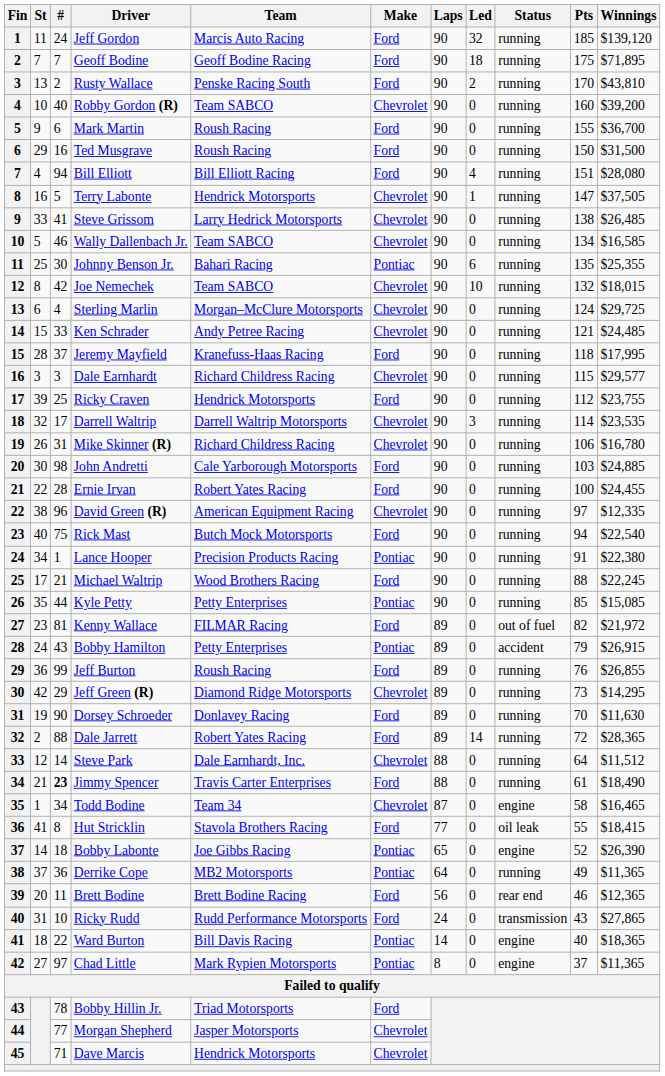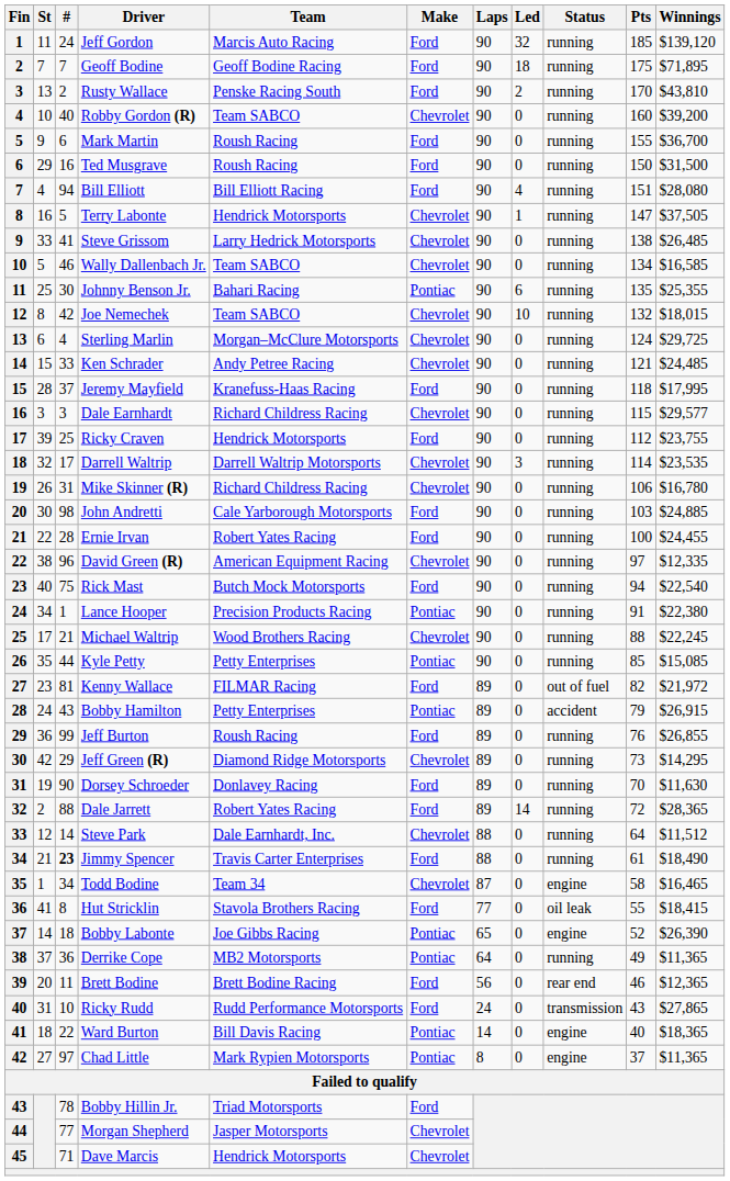 <table class="wikitable" style="font-size:95%">
 <tr>
 <th>Fin</th>
 <th>St</th>
 <th>#</th>
 <th>Driver</th>
 <th>Team</th>
 <th>Make</th>
 <th>Laps</th>
 <th>Led</th>
 <th>Status</th>
 <th>Pts</th>
 <th>Winnings</th>
 </tr>
 <tr>
 <th>1</th>
 <td>11</td>
 <td>24</td>
 <td><a href='#'>Jeff Gordon</a></td>
 <td><a href='#'>Marcis Auto Racing</a></td>
 <td><a href='#'>Ford</a></td>
 <td>90</td>
 <td>32</td>
 <td>running</td>
 <td>185</td>
 <td>$139,120</td>
 </tr>
 <tr>
 <th>2</th>
 <td>7</td>
 <td>7</td>
 <td><a href='#'>Geoff Bodine</a></td>
 <td><a href='#'>Geoff Bodine Racing</a></td>
 <td><a href='#'>Ford</a></td>
 <td>90</td>
 <td>18</td>
 <td>running</td>
 <td>175</td>
 <td>$71,895</td>
 </tr>
 <tr>
 <th>3</th>
 <td>13</td>
 <td>2</td>
 <td><a href='#'>Rusty Wallace</a></td>
 <td><a href='#'>Penske Racing South</a></td>
 <td><a href='#'>Ford</a></td>
 <td>90</td>
 <td>2</td>
 <td>running</td>
 <td>170</td>
 <td>$43,810</td>
 </tr>
 <tr>
 <th>4</th>
 <td>10</td>
 <td>40</td>
 <td><a href='#'>Robby Gordon</a> <strong>(R)</strong></td>
 <td><a href='#'>Team SABCO</a></td>
 <td><a href='#'>Chevrolet</a></td>
 <td>90</td>
 <td>0</td>
 <td>running</td>
 <td>160</td>
 <td>$39,200</td>
 </tr>
 <tr>
 <th>5</th>
 <td>9</td>
 <td>6</td>
 <td><a href='#'>Mark Martin</a></td>
 <td><a href='#'>Roush Racing</a></td>
 <td><a href='#'>Ford</a></td>
 <td>90</td>
 <td>0</td>
 <td>running</td>
 <td>155</td>
 <td>$36,700</td>
 </tr>
 <tr>
 <th>6</th>
 <td>29</td>
 <td>16</td>
 <td><a href='#'>Ted Musgrave</a></td>
 <td><a href='#'>Roush Racing</a></td>
 <td><a href='#'>Ford</a></td>
 <td>90</td>
 <td>0</td>
 <td>running</td>
 <td>150</td>
 <td>$31,500</td>
 </tr>
 <tr>
 <th>7</th>
 <td>4</td>
 <td>94</td>
 <td><a href='#'>Bill Elliott</a></td>
 <td><a href='#'>Bill Elliott Racing</a></td>
 <td><a href='#'>Ford</a></td>
 <td>90</td>
 <td>4</td>
 <td>running</td>
 <td>151</td>
 <td>$28,080</td>
 </tr>
 <tr>
 <th>8</th>
 <td>16</td>
 <td>5</td>
 <td><a href='#'>Terry Labonte</a></td>
 <td><a href='#'>Hendrick Motorsports</a></td>
 <td><a href='#'>Chevrolet</a></td>
 <td>90</td>
 <td>1</td>
 <td>running</td>
 <td>147</td>
 <td>$37,505</td>
 </tr>
 <tr>
 <th>9</th>
 <td>33</td>
 <td>41</td>
 <td><a href='#'>Steve Grissom</a></td>
 <td><a href='#'>Larry Hedrick Motorsports</a></td>
 <td><a href='#'>Chevrolet</a></td>
 <td>90</td>
 <td>0</td>
 <td>running</td>
 <td>138</td>
 <td>$26,485</td>
 </tr>
 <tr>
 <th>10</th>
 <td>5</td>
 <td>46</td>
 <td><a href='#'>Wally Dallenbach Jr.</a></td>
 <td><a href='#'>Team SABCO</a></td>
 <td><a href='#'>Chevrolet</a></td>
 <td>90</td>
 <td>0</td>
 <td>running</td>
 <td>134</td>
 <td>$16,585</td>
 </tr>
 <tr>
 <th>11</th>
 <td>25</td>
 <td>30</td>
 <td><a href='#'>Johnny Benson Jr.</a></td>
 <td><a href='#'>Bahari Racing</a></td>
 <td><a href='#'>Pontiac</a></td>
 <td>90</td>
 <td>6</td>
 <td>running</td>
 <td>135</td>
 <td>$25,355</td>
 </tr>
 <tr>
 <th>12</th>
 <td>8</td>
 <td>42</td>
 <td><a href='#'>Joe Nemechek</a></td>
 <td><a href='#'>Team SABCO</a></td>
 <td><a href='#'>Chevrolet</a></td>
 <td>90</td>
 <td>10</td>
 <td>running</td>
 <td>132</td>
 <td>$18,015</td>
 </tr>
 <tr>
 <th>13</th>
 <td>6</td>
 <td>4</td>
 <td><a href='#'>Sterling Marlin</a></td>
 <td><a href='#'>Morgan–McClure Motorsports</a></td>
 <td><a href='#'>Chevrolet</a></td>
 <td>90</td>
 <td>0</td>
 <td>running</td>
 <td>124</td>
 <td>$29,725</td>
 </tr>
 <tr>
 <th>14</th>
 <td>15</td>
 <td>33</td>
 <td><a href='#'>Ken Schrader</a></td>
 <td><a href='#'>Andy Petree Racing</a></td>
 <td><a href='#'>Chevrolet</a></td>
 <td>90</td>
 <td>0</td>
 <td>running</td>
 <td>121</td>
 <td>$24,485</td>
 </tr>
 <tr>
 <th>15</th>
 <td>28</td>
 <td>37</td>
 <td><a href='#'>Jeremy Mayfield</a></td>
 <td><a href='#'>Kranefuss-Haas Racing</a></td>
 <td><a href='#'>Ford</a></td>
 <td>90</td>
 <td>0</td>
 <td>running</td>
 <td>118</td>
 <td>$17,995</td>
 </tr>
 <tr>
 <th>16</th>
 <td>3</td>
 <td>3</td>
 <td><a href='#'>Dale Earnhardt</a></td>
 <td><a href='#'>Richard Childress Racing</a></td>
 <td><a href='#'>Chevrolet</a></td>
 <td>90</td>
 <td>0</td>
 <td>running</td>
 <td>115</td>
 <td>$29,577</td>
 </tr>
 <tr>
 <th>17</th>
 <td>39</td>
 <td>25</td>
 <td><a href='#'>Ricky Craven</a></td>
 <td><a href='#'>Hendrick Motorsports</a></td>
 <td><a href='#'>Ford</a></td>
 <td>90</td>
 <td>0</td>
 <td>running</td>
 <td>112</td>
 <td>$23,755</td>
 </tr>
 <tr>
 <th>18</th>
 <td>32</td>
 <td>17</td>
 <td><a href='#'>Darrell Waltrip</a></td>
 <td><a href='#'>Darrell Waltrip Motorsports</a></td>
 <td><a href='#'>Chevrolet</a></td>
 <td>90</td>
 <td>3</td>
 <td>running</td>
 <td>114</td>
 <td>$23,535</td>
 </tr>
 <tr>
 <th>19</th>
 <td>26</td>
 <td>31</td>
 <td><a href='#'>Mike Skinner</a> <strong>(R)</strong></td>
 <td><a href='#'>Richard Childress Racing</a></td>
 <td><a href='#'>Chevrolet</a></td>
 <td>90</td>
 <td>0</td>
 <td>running</td>
 <td>106</td>
 <td>$16,780</td>
 </tr>
 <tr>
 <th>20</th>
 <td>30</td>
 <td>98</td>
 <td><a href='#'>John Andretti</a></td>
 <td><a href='#'>Cale Yarborough Motorsports</a></td>
 <td><a href='#'>Ford</a></td>
 <td>90</td>
 <td>0</td>
 <td>running</td>
 <td>103</td>
 <td>$24,885</td>
 </tr>
 <tr>
 <th>21</th>
 <td>22</td>
 <td>28</td>
 <td><a href='#'>Ernie Irvan</a></td>
 <td><a href='#'>Robert Yates Racing</a></td>
 <td><a href='#'>Ford</a></td>
 <td>90</td>
 <td>0</td>
 <td>running</td>
 <td>100</td>
 <td>$24,455</td>
 </tr>
 <tr>
 <th>22</th>
 <td>38</td>
 <td>96</td>
 <td><a href='#'>David Green</a> <strong>(R)</strong></td>
 <td><a href='#'>American Equipment Racing</a></td>
 <td><a href='#'>Chevrolet</a></td>
 <td>90</td>
 <td>0</td>
 <td>running</td>
 <td>97</td>
 <td>$12,335</td>
 </tr>
 <tr>
 <th>23</th>
 <td>40</td>
 <td>75</td>
 <td><a href='#'>Rick Mast</a></td>
 <td><a href='#'>Butch Mock Motorsports</a></td>
 <td><a href='#'>Ford</a></td>
 <td>90</td>
 <td>0</td>
 <td>running</td>
 <td>94</td>
 <td>$22,540</td>
 </tr>
 <tr>
 <th>24</th>
 <td>34</td>
 <td>1</td>
 <td><a href='#'>Lance Hooper</a></td>
 <td><a href='#'>Precision Products Racing</a></td>
 <td><a href='#'>Pontiac</a></td>
 <td>90</td>
 <td>0</td>
 <td>running</td>
 <td>91</td>
 <td>$22,380</td>
 </tr>
 <tr>
 <th>25</th>
 <td>17</td>
 <td>21</td>
 <td><a href='#'>Michael Waltrip</a></td>
 <td><a href='#'>Wood Brothers Racing</a></td>
-<td><a href='#'>Ford</a></td>
+<td><a href='#'>Chevrolet</a></td>
 <td>90</td>
 <td>0</td>
 <td>running</td>
 <td>88</td>
 <td>$22,245</td>
 </tr>
 <tr>
 <th>26</th>
 <td>35</td>
 <td>44</td>
 <td><a href='#'>Kyle Petty</a></td>
 <td><a href='#'>Petty Enterprises</a></td>
 <td><a href='#'>Pontiac</a></td>
 <td>90</td>
 <td>0</td>
 <td>running</td>
 <td>85</td>
 <td>$15,085</td>
 </tr>
 <tr>
 <th>27</th>
 <td>23</td>
 <td>81</td>
 <td><a href='#'>Kenny Wallace</a></td>
 <td><a href='#'>FILMAR Racing</a></td>
 <td><a href='#'>Ford</a></td>
 <td>89</td>
 <td>0</td>
 <td>out of fuel</td>
 <td>82</td>
 <td>$21,972</td>
 </tr>
 <tr>
 <th>28</th>
 <td>24</td>
 <td>43</td>
 <td><a href='#'>Bobby Hamilton</a></td>
 <td><a href='#'>Petty Enterprises</a></td>
 <td><a href='#'>Pontiac</a></td>
 <td>89</td>
 <td>0</td>
 <td>accident</td>
 <td>79</td>
 <td>$26,915</td>
 </tr>
 <tr>
 <th>29</th>
 <td>36</td>
 <td>99</td>
 <td><a href='#'>Jeff Burton</a></td>
 <td><a href='#'>Roush Racing</a></td>
 <td><a href='#'>Ford</a></td>
 <td>89</td>
 <td>0</td>
 <td>running</td>
 <td>76</td>
 <td>$26,855</td>
 </tr>
 <tr>
 <th>30</th>
 <td>42</td>
 <td>29</td>
 <td><a href='#'>Jeff Green</a> <strong>(R)</strong></td>
 <td><a href='#'>Diamond Ridge Motorsports</a></td>
 <td><a href='#'>Chevrolet</a></td>
 <td>89</td>
 <td>0</td>
 <td>running</td>
 <td>73</td>
 <td>$14,295</td>
 </tr>
 <tr>
 <th>31</th>
 <td>19</td>
 <td>90</td>
 <td><a href='#'>Dorsey Schroeder</a></td>
 <td><a href='#'>Donlavey Racing</a></td>
 <td><a href='#'>Ford</a></td>
 <td>89</td>
 <td>0</td>
 <td>running</td>
 <td>70</td>
 <td>$11,630</td>
 </tr>
 <tr>
 <th>32</th>
 <td>2</td>
 <td>88</td>
 <td><a href='#'>Dale Jarrett</a></td>
 <td><a href='#'>Robert Yates Racing</a></td>
 <td><a href='#'>Ford</a></td>
 <td>89</td>
 <td>14</td>
 <td>running</td>
 <td>72</td>
 <td>$28,365</td>
 </tr>
 <tr>
 <th>33</th>
 <td>12</td>
 <td>14</td>
 <td><a href='#'>Steve Park</a></td>
 <td><a href='#'>Dale Earnhardt, Inc.</a></td>
 <td><a href='#'>Chevrolet</a></td>
 <td>88</td>
 <td>0</td>
 <td>running</td>
 <td>64</td>
 <td>$11,512</td>
 </tr>
 <tr>
 <th>34</th>
 <td>21</td>
 <td><strong>23</strong></td>
 <td><a href='#'>Jimmy Spencer</a></td>
 <td><a href='#'>Travis Carter Enterprises</a></td>
 <td><a href='#'>Ford</a></td>
 <td>88</td>
 <td>0</td>
 <td>running</td>
 <td>61</td>
 <td>$18,490</td>
 </tr>
 <tr>
 <th>35</th>
 <td>1</td>
 <td>34</td>
 <td><a href='#'>Todd Bodine</a></td>
 <td><a href='#'>Team 34</a></td>
 <td><a href='#'>Chevrolet</a></td>
 <td>87</td>
 <td>0</td>
 <td>engine</td>
 <td>58</td>
 <td>$16,465</td>
 </tr>
 <tr>
 <th>36</th>
 <td>41</td>
 <td>8</td>
 <td><a href='#'>Hut Stricklin</a></td>
 <td><a href='#'>Stavola Brothers Racing</a></td>
 <td><a href='#'>Ford</a></td>
 <td>77</td>
 <td>0</td>
 <td>oil leak</td>
 <td>55</td>
 <td>$18,415</td>
 </tr>
 <tr>
 <th>37</th>
 <td>14</td>
 <td>18</td>
 <td><a href='#'>Bobby Labonte</a></td>
 <td><a href='#'>Joe Gibbs Racing</a></td>
 <td><a href='#'>Pontiac</a></td>
 <td>65</td>
 <td>0</td>
 <td>engine</td>
 <td>52</td>
 <td>$26,390</td>
 </tr>
 <tr>
 <th>38</th>
 <td>37</td>
 <td>36</td>
 <td><a href='#'>Derrike Cope</a></td>
 <td><a href='#'>MB2 Motorsports</a></td>
 <td><a href='#'>Pontiac</a></td>
 <td>64</td>
 <td>0</td>
 <td>running</td>
 <td>49</td>
 <td>$11,365</td>
 </tr>
 <tr>
 <th>39</th>
 <td>20</td>
 <td>11</td>
 <td><a href='#'>Brett Bodine</a></td>
 <td><a href='#'>Brett Bodine Racing</a></td>
 <td><a href='#'>Ford</a></td>
 <td>56</td>
 <td>0</td>
 <td>rear end</td>
 <td>46</td>
 <td>$12,365</td>
 </tr>
 <tr>
 <th>40</th>
 <td>31</td>
 <td>10</td>
 <td><a href='#'>Ricky Rudd</a></td>
 <td><a href='#'>Rudd Performance Motorsports</a></td>
 <td><a href='#'>Ford</a></td>
 <td>24</td>
 <td>0</td>
 <td>transmission</td>
 <td>43</td>
 <td>$27,865</td>
 </tr>
 <tr>
 <th>41</th>
 <td>18</td>
 <td>22</td>
 <td><a href='#'>Ward Burton</a></td>
 <td><a href='#'>Bill Davis Racing</a></td>
 <td><a href='#'>Pontiac</a></td>
 <td>14</td>
 <td>0</td>
 <td>engine</td>
 <td>40</td>
 <td>$18,365</td>
 </tr>
 <tr>
 <th>42</th>
 <td>27</td>
 <td>97</td>
 <td><a href='#'>Chad Little</a></td>
 <td><a href='#'>Mark Rypien Motorsports</a></td>
 <td><a href='#'>Pontiac</a></td>
 <td>8</td>
 <td>0</td>
 <td>engine</td>
 <td>37</td>
 <td>$11,365</td>
 </tr>
 <tr>
 <th colspan="11">Failed to qualify</th>
 </tr>
 <tr>
 <th>43</th>
 <th rowspan="3"></th>
 <td>78</td>
 <td><a href='#'>Bobby Hillin Jr.</a></td>
 <td><a href='#'>Triad Motorsports</a></td>
 <td><a href='#'>Ford</a></td>
 <th colspan="5" rowspan="3"></th>
 </tr>
 <tr>
 <th>44</th>
 <td>77</td>
 <td><a href='#'>Morgan Shepherd</a></td>
 <td><a href='#'>Jasper Motorsports</a></td>
 <td><a href='#'>Chevrolet</a></td>
 </tr>
 <tr>
 <th>45</th>
 <td>71</td>
 <td><a href='#'>Dave Marcis</a></td>
 <td><a href='#'>Hendrick Motorsports</a></td>
 <td><a href='#'>Chevrolet</a></td>
 </tr>
 <tr>
 <th colspan="11"></th>
 </tr>
 </table>
